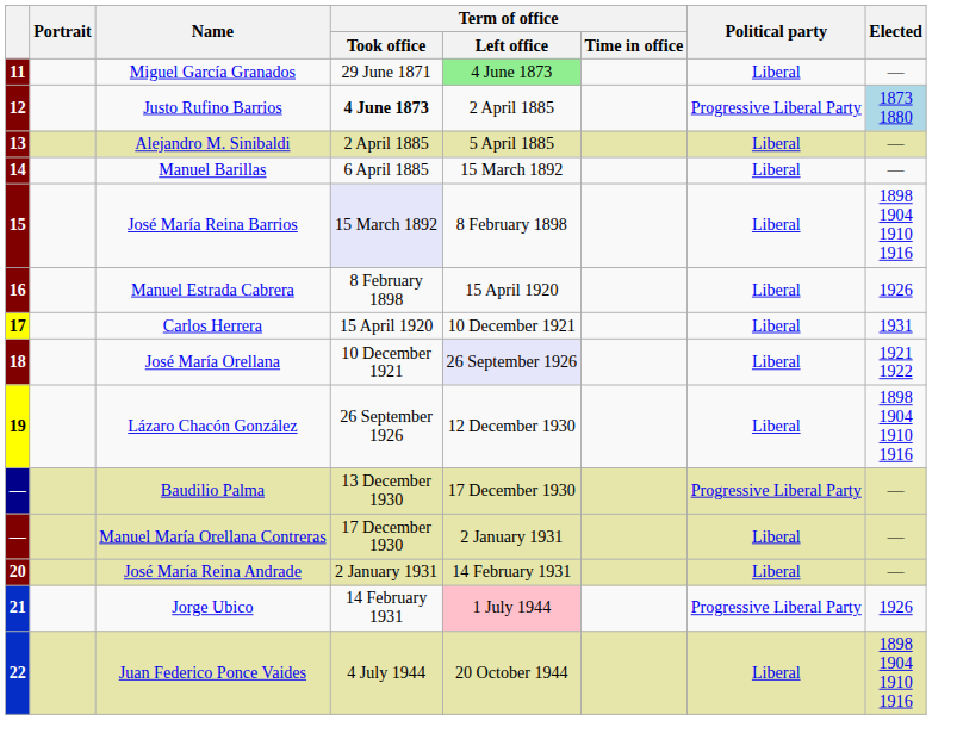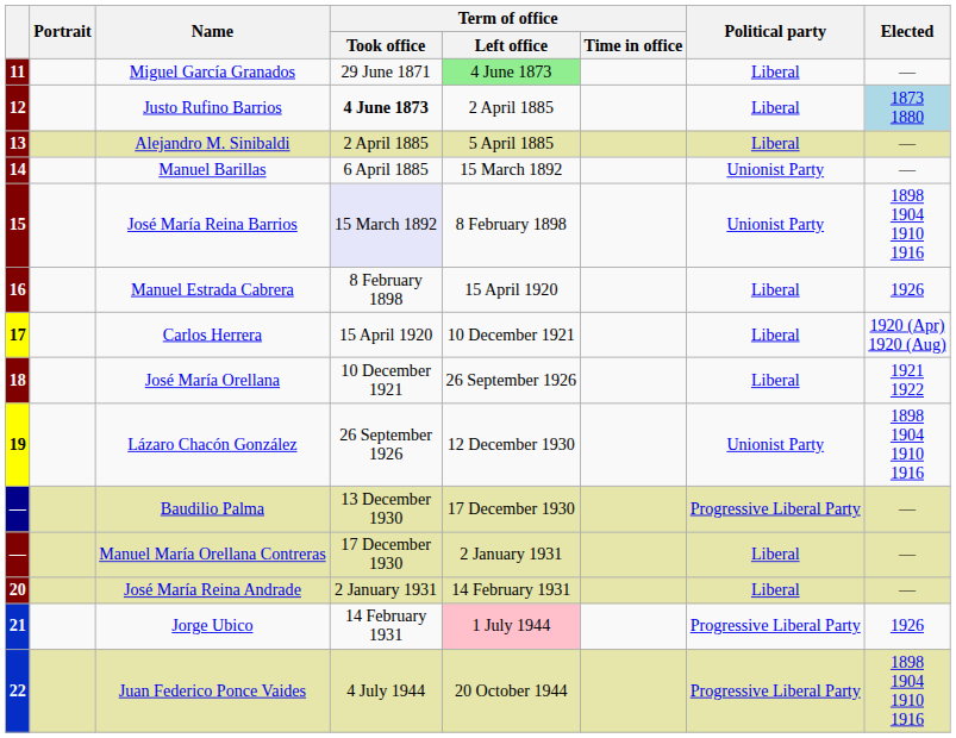 <table class="wikitable" style="text-align:center">
 <tr>
 <th rowspan="2"></th>
 <th rowspan="2">Portrait</th>
 <th rowspan="2">Name<br></th>
 <th colspan="3">Term of office</th>
 <th rowspan="2">Political party</th>
 <th rowspan="2">Elected</th>
 </tr>
 <tr style="background:#cccccc">
 <th width="100">Took office</th>
 <th>Left office</th>
 <th>Time in office</th>
 </tr>
 <tr>
 <th style="background:Maroon; color:white">11</th>
 <td></td>
 <td><a href='#'>Miguel García Granados</a><br></td>
 <td>29 June 1871</td>
 <td style="background: lightgreen;">4 June 1873</td>
 <td></td>
 <td><a href='#'>Liberal</a></td>
 <td>—</td>
 </tr>
 <tr>
 <th style="background:Maroon; color:white">12</th>
 <td></td>
 <td><a href='#'>Justo Rufino Barrios</a><br></td>
 <td><strong>4 June 1873</strong></td>
 <td>2 April 1885</td>
 <td></td>
-<td><a href='#'>Progressive Liberal Party</a></td>
+<td><a href='#'>Liberal</a></td>
 <td style="background: lightblue;"><a href='#'>1873</a><br><a href='#'>1880</a></td>
 </tr>
 <tr style="background:#E6E6AA">
 <th style="background:Maroon; color:white">13</th>
 <td></td>
 <td><a href='#'>Alejandro M. Sinibaldi</a><br></td>
 <td>2 April 1885</td>
 <td>5 April 1885</td>
 <td></td>
 <td><a href='#'>Liberal</a></td>
 <td>—</td>
 </tr>
 <tr>
 <th style="background:Maroon; color:white">14</th>
 <td></td>
 <td><a href='#'>Manuel Barillas</a><br></td>
 <td>6 April 1885</td>
 <td>15 March 1892</td>
 <td></td>
-<td><a href='#'>Liberal</a></td>
+<td><a href='#'>Unionist Party</a></td>
 <td>—</td>
 </tr>
 <tr>
 <th style="background:Maroon; color:white">15</th>
 <td></td>
 <td><a href='#'>José María Reina Barrios</a><br></td>
 <td style="background: lavender;">15 March 1892</td>
 <td>8 February 1898</td>
 <td></td>
-<td><a href='#'>Liberal</a></td>
+<td><a href='#'>Unionist Party</a></td>
 <td><a href='#'>1898</a><br><a href='#'>1904</a><br><a href='#'>1910</a><br><a href='#'>1916</a></td>
 </tr>
 <tr>
 <th style="background:Maroon; color:white">16</th>
 <td></td>
 <td><a href='#'>Manuel Estrada Cabrera</a><br></td>
 <td>8 February 1898</td>
 <td>15 April 1920</td>
 <td></td>
 <td><a href='#'>Liberal</a></td>
 <td><a href='#'>1926</a></td>
 </tr>
 <tr>
 <th style="background:Yellow; color:black">17</th>
 <td></td>
 <td><a href='#'>Carlos Herrera</a><br></td>
 <td>15 April 1920</td>
 <td>10 December 1921</td>
 <td></td>
 <td><a href='#'>Liberal</a></td>
-<td><a href='#'>1931</a></td>
+<td><a href='#'>1920 (Apr)</a><br><a href='#'>1920 (Aug)</a></td>
 </tr>
 <tr>
 <th style="background:Maroon; color:white">18</th>
 <td></td>
 <td><a href='#'>José María Orellana</a><br></td>
 <td>10 December 1921</td>
-<td style="background: lavender;">26 September 1926</td>
+<td>26 September 1926</td>
 <td></td>
 <td><a href='#'>Liberal</a></td>
 <td><a href='#'>1921</a><br><a href='#'>1922</a></td>
 </tr>
 <tr>
 <th style="background:Yellow; color:black">19</th>
 <td></td>
 <td><a href='#'>Lázaro Chacón González</a><br></td>
 <td>26 September 1926</td>
 <td>12 December 1930</td>
 <td></td>
-<td><a href='#'>Liberal</a></td>
+<td><a href='#'>Unionist Party</a></td>
 <td><a href='#'>1898</a><br><a href='#'>1904</a><br><a href='#'>1910</a><br><a href='#'>1916</a></td>
 </tr>
 <tr style="background:#E6E6AA">
 <th style="background:DarkBlue; color:white">—</th>
 <td></td>
 <td><a href='#'>Baudilio Palma</a><br></td>
 <td>13 December 1930</td>
 <td>17 December 1930</td>
 <td></td>
 <td><a href='#'>Progressive Liberal Party</a></td>
 <td>—</td>
 </tr>
 <tr style="background:#E6E6AA">
 <th style="background:Maroon; color:white">—</th>
 <td></td>
 <td><a href='#'>Manuel María Orellana Contreras</a><br></td>
 <td>17 December 1930</td>
 <td>2 January 1931</td>
 <td></td>
 <td><a href='#'>Liberal</a></td>
 <td>—</td>
 </tr>
 <tr style="background:#E6E6AA">
 <th style="background:Maroon; color:white">20</th>
 <td></td>
 <td><a href='#'>José María Reina Andrade</a><br></td>
 <td>2 January 1931</td>
 <td>14 February 1931</td>
 <td></td>
 <td><a href='#'>Liberal</a></td>
 <td>—</td>
 </tr>
 <tr>
 <th style="background:#042EC6; color:white">21</th>
 <td></td>
 <td><a href='#'>Jorge Ubico</a><br></td>
 <td>14 February 1931</td>
 <td style="background: pink;">1 July 1944</td>
 <td></td>
 <td><a href='#'>Progressive Liberal Party</a></td>
 <td><a href='#'>1926</a></td>
 </tr>
 <tr style="background:#E6E6AA">
 <th style="background:#042EC6; color:white">22</th>
 <td></td>
 <td><a href='#'>Juan Federico Ponce Vaides</a><br></td>
 <td>4 July 1944</td>
 <td>20 October 1944</td>
 <td></td>
-<td><a href='#'>Liberal</a></td>
+<td><a href='#'>Progressive Liberal Party</a></td>
 <td><a href='#'>1898</a><br><a href='#'>1904</a><br><a href='#'>1910</a><br><a href='#'>1916</a></td>
 </tr>
 </table>
